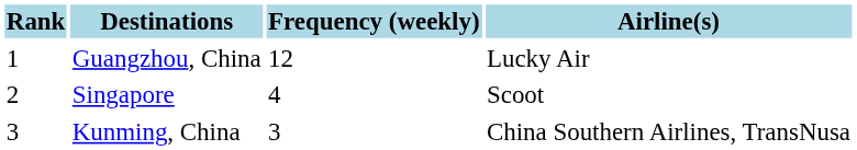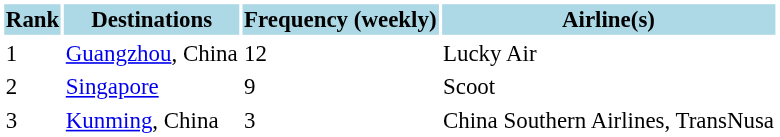 <table class="sortable" style="font-size:89%; align=center;">
 <tr style="background:lightblue;">
 <th>Rank</th>
 <th>Destinations</th>
 <th>Frequency (weekly)</th>
 <th>Airline(s)</th>
 </tr>
 <tr>
 <td>1</td>
 <td> <a href='#'>Guangzhou</a>, China</td>
 <td>12</td>
 <td>Lucky Air</td>
 </tr>
 <tr>
 <td>2</td>
 <td> <a href='#'>Singapore</a></td>
-<td>4</td>
+<td>9</td>
 <td>Scoot</td>
 </tr>
 <tr>
 <td>3</td>
 <td> <a href='#'>Kunming</a>, China</td>
 <td>3</td>
 <td>China Southern Airlines, TransNusa</td>
 </tr>
 <tr>
 </tr>
 </table>
